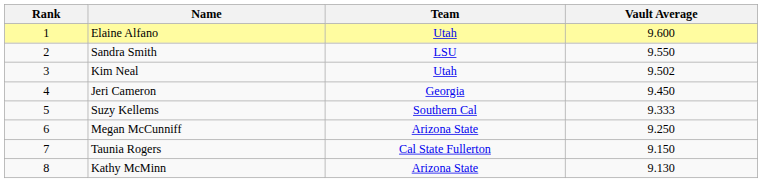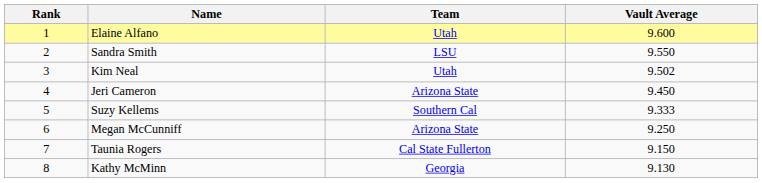 <table class="sortable wikitable" style="text-align:center" width=50%>
 <tr>
 <th>Rank</th>
 <th>Name</th>
 <th>Team</th>
 <th>Vault Average</th>
 </tr>
 <tr bgcolor=fffca>
 <td>1</td>
 <td align="left">Elaine Alfano</td>
 <td><a href='#'>Utah</a></td>
 <td>9.600</td>
 </tr>
 <tr>
 <td>2</td>
 <td align="left">Sandra Smith</td>
 <td><a href='#'>LSU</a></td>
 <td>9.550</td>
 </tr>
 <tr>
 <td>3</td>
 <td align="left">Kim Neal</td>
 <td><a href='#'>Utah</a></td>
 <td>9.502</td>
 </tr>
 <tr>
 <td>4</td>
 <td align="left">Jeri Cameron</td>
-<td><a href='#'>Georgia</a></td>
+<td><a href='#'>Arizona State</a></td>
 <td>9.450</td>
 </tr>
 <tr>
 <td>5</td>
 <td align="left">Suzy Kellems</td>
 <td><a href='#'>Southern Cal</a></td>
 <td>9.333</td>
 </tr>
 <tr>
 <td>6</td>
 <td align="left">Megan McCunniff</td>
 <td><a href='#'>Arizona State</a></td>
 <td>9.250</td>
 </tr>
 <tr>
 <td>7</td>
 <td align="left">Taunia Rogers</td>
 <td><a href='#'>Cal State Fullerton</a></td>
 <td>9.150</td>
 </tr>
 <tr>
 <td>8</td>
 <td align="left">Kathy McMinn</td>
-<td><a href='#'>Arizona State</a></td>
+<td><a href='#'>Georgia</a></td>
 <td>9.130</td>
 </tr>
 </table>
